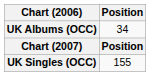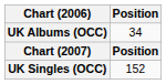 <table class="wikitable plainrowheaders" style="text-align:center">
 <tr>
 <th scope="col">Chart (2006)</th>
 <th scope="col">Position</th>
 </tr>
 <tr>
 <th scope="row">UK Albums (OCC)</th>
 <td>34</td>
 </tr>
 <tr>
 <th scope="col">Chart (2007)</th>
 <th scope="col">Position</th>
 </tr>
 <tr>
 <th scope="row">UK Singles (OCC)</th>
-<td>155</td>
+<td>152</td>
 </tr>
 </table>
